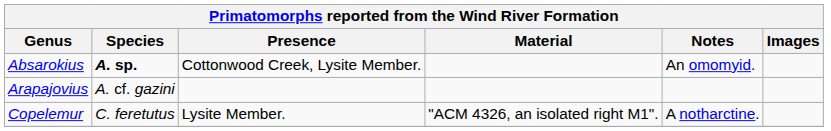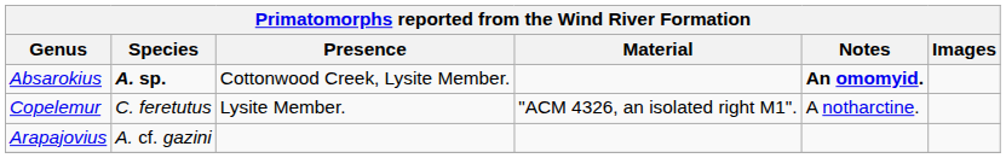 <table class="wikitable" align="center">
 <tr>
 <th colspan="6" align="center"><strong><a href='#'>Primatomorphs</a> reported from the Wind River Formation</strong></th>
 </tr>
 <tr>
 <th>Genus</th>
 <th>Species</th>
 <th>Presence</th>
 <th><strong>Material</strong></th>
 <th>Notes</th>
 <th>Images</th>
 </tr>
 <tr>
 <td><em><a href='#'>Absarokius</a></em></td>
 <td><strong><em>A.</em> sp.</strong></td>
 <td>Cottonwood Creek, Lysite Member.</td>
 <td></td>
-<td>An <a href='#'>omomyid</a>.</td>
+<td><strong>An <a href='#'>omomyid</a>.</strong></td>
+<td></td>
+</tr>
+<tr>
+<td><em><a href='#'>Copelemur</a></em></td>
+<td><em>C. feretutus</em></td>
+<td>Lysite Member.</td>
+<td>"ACM 4326, an isolated right M1".</td>
+<td>A <a href='#'>notharctine</a>.</td>
 <td></td>
 </tr>
 <tr>
 <td><em><a href='#'>Arapajovius</a></em></td>
 <td><em>A.</em> cf. <em>gazini</em></td>
 <td></td>
 <td></td>
 <td></td>
 <td></td>
 </tr>
 <tr>
-<td><em><a href='#'>Copelemur</a></em></td>
-<td><em>C. feretutus</em></td>
-<td>Lysite Member.</td>
-<td>"ACM 4326, an isolated right M1".</td>
-<td>A <a href='#'>notharctine</a>.</td>
-<td></td>
-</tr>
-<tr>
 </tr>
 </table>
